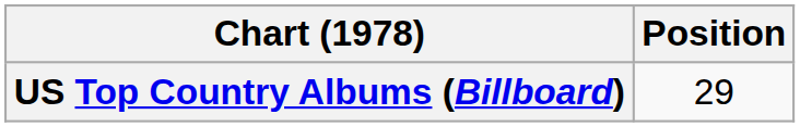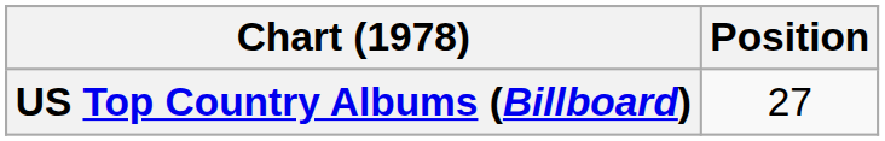 <table class="wikitable plainrowheaders" style="text-align:center">
 <tr>
 <th scope="col">Chart (1978)</th>
 <th scope="col">Position</th>
 </tr>
 <tr>
 <th scope="row">US <a href='#'>Top Country Albums</a> (<em><a href='#'>Billboard</a></em>)</th>
-<td>29</td>
+<td>27</td>
 </tr>
 </table>
